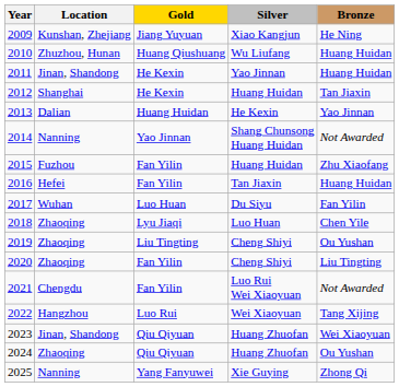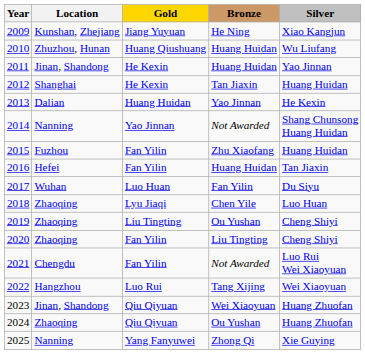 <table class="wikitable">
 <tr>
 <th>Year</th>
 <th>Location</th>
 <td align=center bgcolor="gold"><strong>Gold</strong></td>
+<td align=center bgcolor="cc9966"><strong>Bronze</strong></td>
 <td align=center bgcolor="silver"><strong>Silver</strong></td>
-<td align=center bgcolor="cc9966"><strong>Bronze</strong></td>
 </tr>
 <tr>
 <td><a href='#'>2009</a></td>
 <td><a href='#'>Kunshan</a>, <a href='#'>Zhejiang</a></td>
 <td><a href='#'>Jiang Yuyuan</a></td>
+<td><a href='#'>He Ning</a></td>
 <td><a href='#'>Xiao Kangjun</a></td>
-<td><a href='#'>He Ning</a></td>
 </tr>
 <tr>
 <td><a href='#'>2010</a></td>
 <td><a href='#'>Zhuzhou</a>, <a href='#'>Hunan</a></td>
 <td><a href='#'>Huang Qiushuang</a></td>
+<td><a href='#'>Huang Huidan</a></td>
 <td><a href='#'>Wu Liufang</a></td>
-<td><a href='#'>Huang Huidan</a></td>
 </tr>
 <tr>
 <td><a href='#'>2011</a></td>
 <td><a href='#'>Jinan</a>, <a href='#'>Shandong</a></td>
 <td><a href='#'>He Kexin</a></td>
+<td><a href='#'>Huang Huidan</a></td>
 <td><a href='#'>Yao Jinnan</a></td>
-<td><a href='#'>Huang Huidan</a></td>
 </tr>
 <tr>
 <td><a href='#'>2012</a></td>
 <td><a href='#'>Shanghai</a></td>
 <td><a href='#'>He Kexin</a></td>
+<td><a href='#'>Tan Jiaxin</a></td>
 <td><a href='#'>Huang Huidan</a></td>
-<td><a href='#'>Tan Jiaxin</a></td>
 </tr>
 <tr>
 <td><a href='#'>2013</a></td>
 <td><a href='#'>Dalian</a></td>
 <td><a href='#'>Huang Huidan</a></td>
+<td><a href='#'>Yao Jinnan</a></td>
 <td><a href='#'>He Kexin</a></td>
-<td><a href='#'>Yao Jinnan</a></td>
 </tr>
 <tr>
 <td><a href='#'>2014</a></td>
 <td><a href='#'>Nanning</a></td>
 <td><a href='#'>Yao Jinnan</a></td>
+<td><em>Not Awarded</em></td>
 <td><a href='#'>Shang Chunsong</a><br><a href='#'>Huang Huidan</a></td>
-<td><em>Not Awarded</em></td>
 </tr>
 <tr>
 <td><a href='#'>2015</a></td>
 <td><a href='#'>Fuzhou</a></td>
 <td><a href='#'>Fan Yilin</a></td>
+<td><a href='#'>Zhu Xiaofang</a></td>
 <td><a href='#'>Huang Huidan</a></td>
-<td><a href='#'>Zhu Xiaofang</a></td>
 </tr>
 <tr>
 <td><a href='#'>2016</a></td>
 <td><a href='#'>Hefei</a></td>
 <td><a href='#'>Fan Yilin</a></td>
+<td><a href='#'>Huang Huidan</a></td>
 <td><a href='#'>Tan Jiaxin</a></td>
-<td><a href='#'>Huang Huidan</a></td>
 </tr>
 <tr>
 <td><a href='#'>2017</a></td>
 <td><a href='#'>Wuhan</a></td>
 <td><a href='#'>Luo Huan</a></td>
+<td><a href='#'>Fan Yilin</a></td>
 <td><a href='#'>Du Siyu</a></td>
-<td><a href='#'>Fan Yilin</a></td>
 </tr>
 <tr>
 <td><a href='#'>2018</a></td>
 <td><a href='#'>Zhaoqing</a></td>
 <td><a href='#'>Lyu Jiaqi</a></td>
+<td><a href='#'>Chen Yile</a></td>
 <td><a href='#'>Luo Huan</a></td>
-<td><a href='#'>Chen Yile</a></td>
 </tr>
 <tr>
 <td><a href='#'>2019</a></td>
 <td><a href='#'>Zhaoqing</a></td>
 <td><a href='#'>Liu Tingting</a></td>
+<td><a href='#'>Ou Yushan</a></td>
 <td><a href='#'>Cheng Shiyi</a></td>
-<td><a href='#'>Ou Yushan</a></td>
 </tr>
 <tr>
 <td><a href='#'>2020</a></td>
 <td><a href='#'>Zhaoqing</a></td>
 <td><a href='#'>Fan Yilin</a></td>
+<td><a href='#'>Liu Tingting</a></td>
 <td><a href='#'>Cheng Shiyi</a></td>
-<td><a href='#'>Liu Tingting</a></td>
 </tr>
 <tr>
 <td><a href='#'>2021</a></td>
 <td><a href='#'>Chengdu</a></td>
 <td><a href='#'>Fan Yilin</a></td>
+<td><em>Not Awarded</em></td>
 <td><a href='#'>Luo Rui</a><br><a href='#'>Wei Xiaoyuan</a></td>
-<td><em>Not Awarded</em></td>
 </tr>
 <tr>
 <td><a href='#'>2022</a></td>
 <td><a href='#'>Hangzhou</a></td>
 <td><a href='#'>Luo Rui</a></td>
+<td><a href='#'>Tang Xijing</a></td>
 <td><a href='#'>Wei Xiaoyuan</a></td>
-<td><a href='#'>Tang Xijing</a></td>
 </tr>
 <tr>
 <td>2023</td>
 <td><a href='#'>Jinan</a>, <a href='#'>Shandong</a></td>
 <td><a href='#'>Qiu Qiyuan</a></td>
+<td><a href='#'>Wei Xiaoyuan</a></td>
 <td><a href='#'>Huang Zhuofan</a></td>
-<td><a href='#'>Wei Xiaoyuan</a></td>
 </tr>
 <tr>
 <td>2024</td>
 <td><a href='#'>Zhaoqing</a></td>
 <td><a href='#'>Qiu Qiyuan</a></td>
+<td><a href='#'>Ou Yushan</a></td>
 <td><a href='#'>Huang Zhuofan</a></td>
-<td><a href='#'>Ou Yushan</a></td>
 </tr>
 <tr>
 <td>2025</td>
 <td><a href='#'>Nanning</a></td>
 <td><a href='#'>Yang Fanyuwei</a></td>
+<td><a href='#'>Zhong Qi</a></td>
 <td><a href='#'>Xie Guying</a></td>
-<td><a href='#'>Zhong Qi</a></td>
 </tr>
 </table>
